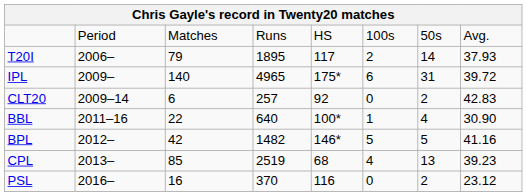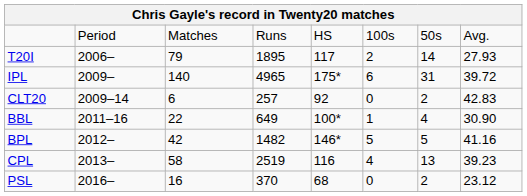 <table class="wikitable" style="float:right; margin-left:1em; width:50%;">
 <tr>
 <th colspan="8"><strong>Chris Gayle's record in Twenty20 matches</strong></th>
 </tr>
 <tr>
 <td> </td>
 <td>Period</td>
 <td>Matches</td>
 <td>Runs</td>
 <td>HS</td>
 <td>100s</td>
 <td>50s</td>
 <td>Avg.</td>
 </tr>
 <tr>
 <td><a href='#'>T20I</a></td>
 <td>2006–</td>
 <td>79</td>
 <td>1895</td>
 <td>117</td>
 <td>2</td>
 <td>14</td>
-<td>37.93</td>
+<td>27.93</td>
 </tr>
 <tr>
 <td><a href='#'>IPL</a></td>
 <td>2009–</td>
 <td>140</td>
 <td>4965</td>
 <td>175*</td>
 <td>6</td>
 <td>31</td>
 <td>39.72</td>
 </tr>
 <tr>
 <td><a href='#'>CLT20</a></td>
 <td>2009–14</td>
 <td>6</td>
 <td>257</td>
 <td>92</td>
 <td>0</td>
 <td>2</td>
 <td>42.83</td>
 </tr>
 <tr>
 <td><a href='#'>BBL</a></td>
 <td>2011–16</td>
 <td>22</td>
-<td>640</td>
+<td>649</td>
 <td>100*</td>
 <td>1</td>
 <td>4</td>
 <td>30.90</td>
 </tr>
 <tr>
 <td><a href='#'>BPL</a></td>
 <td>2012–</td>
 <td>42</td>
 <td>1482</td>
 <td>146*</td>
 <td>5</td>
 <td>5</td>
 <td>41.16</td>
 </tr>
 <tr>
 <td><a href='#'>CPL</a></td>
 <td>2013–</td>
-<td>85</td>
+<td>58</td>
 <td>2519</td>
-<td>68</td>
+<td>116</td>
 <td>4</td>
 <td>13</td>
 <td>39.23</td>
 </tr>
 <tr>
 <td><a href='#'>PSL</a></td>
 <td>2016–</td>
 <td>16</td>
 <td>370</td>
-<td>116</td>
+<td>68</td>
 <td>0</td>
 <td>2</td>
 <td>23.12</td>
 </tr>
 </table>
